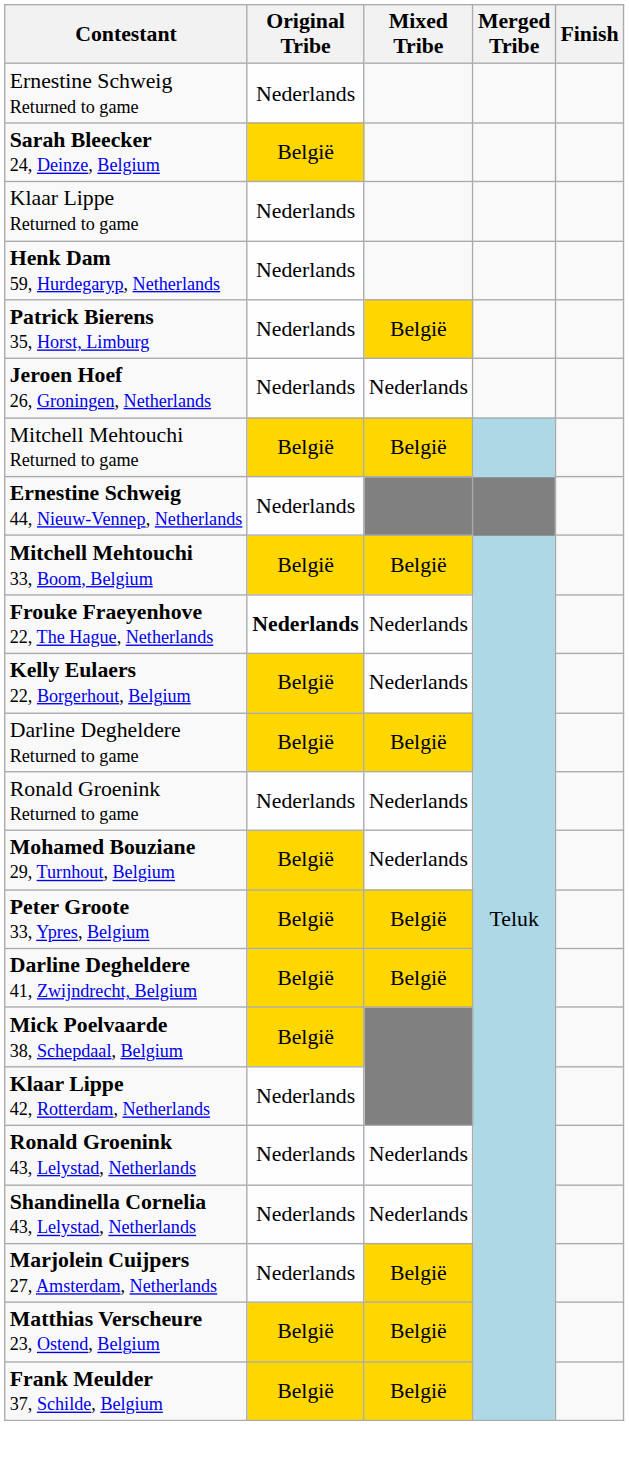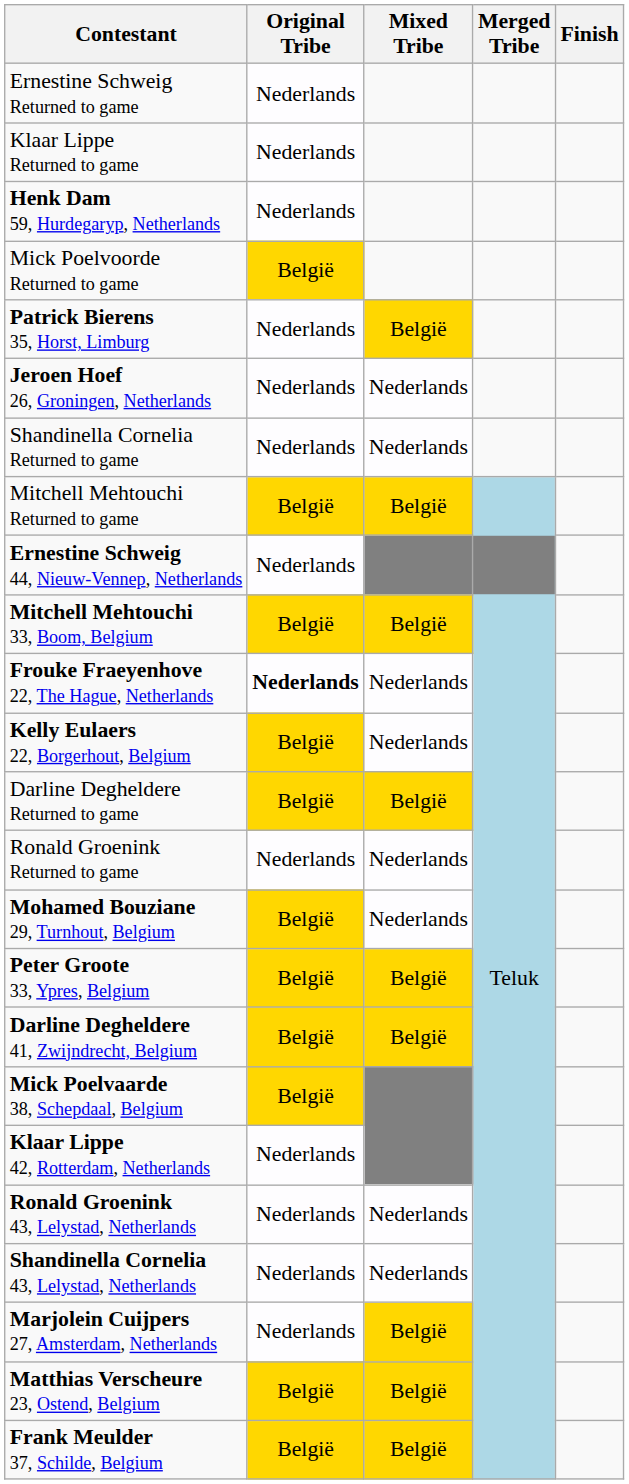 <table class="wikitable" style="margin:auto; text-align:center">
 <tr>
 <th>Contestant</th>
 <th>Original<br>Tribe</th>
 <th>Mixed<br>Tribe</th>
 <th>Merged<br>Tribe</th>
 <th>Finish</th>
 </tr>
 <tr>
 <td align="left">Ernestine Schweig<br><small>Returned to game</small></td>
 <td bgcolor="#FEFDFF" align=center>Nederlands</td>
-<td></td>
-<td></td>
-<td></td>
-</tr>
-<tr>
-<td align="left"><strong>Sarah Bleecker</strong><br><small>24, <a href='#'>Deinze</a>, <a href='#'>Belgium</a></small></td>
-<td bgcolor="gold">België</td>
 <td></td>
 <td></td>
 <td></td>
 </tr>
 <tr>
 <td align="left">Klaar Lippe<br><small>Returned to game</small></td>
 <td bgcolor="#FEFDFF" align=center>Nederlands</td>
 <td></td>
 <td></td>
 <td></td>
 </tr>
 <tr>
 <td align="left"><strong>Henk Dam</strong><br><small>59, <a href='#'>Hurdegaryp</a>, <a href='#'>Netherlands</a></small></td>
 <td bgcolor="#FEFDFF" align=center>Nederlands</td>
 <td></td>
 <td></td>
 <td></td>
 </tr>
 <tr>
+<td align="left">Mick Poelvoorde<br><small>Returned to game</small></td>
+<td bgcolor="gold">België</td>
+<td></td>
+<td></td>
+<td></td>
+</tr>
+<tr>
 <td align="left"><strong>Patrick Bierens</strong><br><small>35, <a href='#'>Horst, Limburg</a></small></td>
 <td bgcolor="#FEFDFF" align=center>Nederlands</td>
 <td bgcolor="gold">België</td>
 <td></td>
 <td></td>
 </tr>
 <tr>
 <td align="left"><strong>Jeroen Hoef</strong><br><small>26, <a href='#'>Groningen</a>, <a href='#'>Netherlands</a></small></td>
+<td bgcolor="#FEFDFF" align=center>Nederlands</td>
+<td bgcolor="#FEFDFF" align=center>Nederlands</td>
+<td></td>
+<td></td>
+</tr>
+<tr>
+<td align="left">Shandinella Cornelia<br><small>Returned to game</small></td>
 <td bgcolor="#FEFDFF" align=center>Nederlands</td>
 <td bgcolor="#FEFDFF" align=center>Nederlands</td>
 <td></td>
 <td></td>
 </tr>
 <tr>
 <td align="left">Mitchell Mehtouchi<br><small>Returned to game</small></td>
 <td bgcolor="gold">België</td>
 <td bgcolor="gold">België</td>
 <td align=center bgcolor="lightblue" rowspan=17>Teluk</td>
 <td></td>
 </tr>
 <tr>
 <td align="left"><strong>Ernestine Schweig</strong><br><small>44, <a href='#'>Nieuw-Vennep</a>, <a href='#'>Netherlands</a></small></td>
 <td bgcolor="#FEFDFF" align=center>Nederlands</td>
 <td align="center" colspan="2" bgcolor="gray"></td>
 <td></td>
 </tr>
 <tr>
 <td align="left"><strong>Mitchell Mehtouchi</strong><br><small>33, <a href='#'>Boom, Belgium</a></small></td>
 <td bgcolor="gold">België</td>
 <td bgcolor="gold">België</td>
 <td></td>
 </tr>
 <tr>
 <td align="left"><strong>Frouke Fraeyenhove</strong><br><small>22, <a href='#'>The Hague</a>, <a href='#'>Netherlands</a></small></td>
 <td bgcolor="#FEFDFF" align=center><strong>Nederlands</strong></td>
 <td bgcolor="#FEFDFF" align=center>Nederlands</td>
 <td></td>
 </tr>
 <tr>
 <td align="left"><strong>Kelly Eulaers</strong><br><small>22, <a href='#'>Borgerhout</a>, <a href='#'>Belgium</a></small></td>
 <td bgcolor="gold">België</td>
 <td bgcolor="#FEFDFF" align=center>Nederlands</td>
 <td></td>
 </tr>
 <tr>
 <td align="left">Darline Degheldere<br><small>Returned to game</small></td>
 <td bgcolor="gold">België</td>
 <td bgcolor="gold">België</td>
 <td></td>
 </tr>
 <tr>
 <td align="left">Ronald Groenink<br><small>Returned to game</small></td>
 <td bgcolor="#FEFDFF" align=center>Nederlands</td>
 <td bgcolor="#FEFDFF" align=center>Nederlands</td>
 <td></td>
 </tr>
 <tr>
 <td align="left"><strong>Mohamed Bouziane</strong><br><small>29, <a href='#'>Turnhout</a>, <a href='#'>Belgium</a></small></td>
 <td bgcolor="gold">België</td>
 <td bgcolor="#FEFDFF" align=center>Nederlands</td>
 <td></td>
 </tr>
 <tr>
 <td align="left"><strong>Peter Groote</strong><br><small>33, <a href='#'>Ypres</a>, <a href='#'>Belgium</a></small></td>
 <td bgcolor="gold">België</td>
 <td bgcolor="gold">België</td>
 <td></td>
 </tr>
 <tr>
 <td align="left"><strong>Darline Degheldere</strong><br><small>41, <a href='#'>Zwijndrecht, Belgium</a></small></td>
 <td bgcolor="gold">België</td>
 <td bgcolor="gold">België</td>
 <td></td>
 </tr>
 <tr>
 <td align="left"><strong>Mick Poelvaarde</strong><br><small>38, <a href='#'>Schepdaal</a>, <a href='#'>Belgium</a></small></td>
 <td bgcolor="gold">België</td>
 <td rowspan=2 align="center" bgcolor="gray"></td>
 <td></td>
 </tr>
 <tr>
 <td align="left"><strong>Klaar Lippe</strong><br><small>42, <a href='#'>Rotterdam</a>, <a href='#'>Netherlands</a></small></td>
 <td bgcolor="#FEFDFF" align=center>Nederlands</td>
 <td></td>
 </tr>
 <tr>
 <td align="left"><strong>Ronald Groenink</strong><br><small>43, <a href='#'>Lelystad</a>, <a href='#'>Netherlands</a></small></td>
 <td bgcolor="#FEFDFF" align=center>Nederlands</td>
 <td bgcolor="#FEFDFF" align=center>Nederlands</td>
 <td></td>
 </tr>
 <tr>
 <td align="left"><strong>Shandinella Cornelia</strong><br><small>43, <a href='#'>Lelystad</a>, <a href='#'>Netherlands</a></small></td>
 <td bgcolor="#FEFDFF" align=center>Nederlands</td>
 <td bgcolor="#FEFDFF" align=center>Nederlands</td>
 <td></td>
 </tr>
 <tr>
 <td align="left"><strong>Marjolein Cuijpers</strong><br><small>27, <a href='#'>Amsterdam</a>, <a href='#'>Netherlands</a></small></td>
 <td bgcolor="#FEFDFF" align=center>Nederlands</td>
 <td bgcolor="gold">België</td>
 <td></td>
 </tr>
 <tr>
 <td align="left"><strong>Matthias Verscheure</strong><br><small>23, <a href='#'>Ostend</a>, <a href='#'>Belgium</a></small></td>
 <td bgcolor="gold">België</td>
 <td bgcolor="gold">België</td>
 <td></td>
 </tr>
 <tr>
 <td align="left"><strong>Frank Meulder</strong><br><small>37, <a href='#'>Schilde</a>, <a href='#'>Belgium</a></small></td>
 <td bgcolor="gold">België</td>
 <td bgcolor="gold">België</td>
 <td></td>
 </tr>
 </table>
